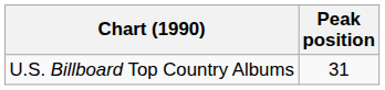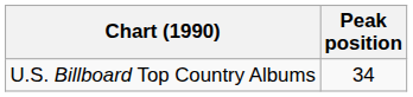 <table class="wikitable">
 <tr>
 <th>Chart (1990)</th>
 <th>Peak<br>position</th>
 </tr>
 <tr>
 <td>U.S. <em>Billboard</em> Top Country Albums</td>
-<td align="center">31</td>
+<td align="center">34</td>
 </tr>
 </table>
